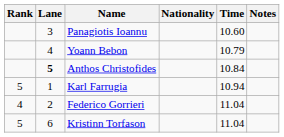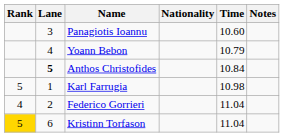 <table class="wikitable sortable" style="text-align:center; font-size:95%">
 <tr>
 <th>Rank</th>
 <th>Lane</th>
 <th>Name</th>
 <th>Nationality</th>
 <th>Time</th>
 <th>Notes</th>
 </tr>
 <tr>
 <td></td>
 <td>3</td>
 <td align=left><a href='#'>Panagiotis Ioannu</a></td>
 <td align=left></td>
 <td>10.60</td>
 <td></td>
 </tr>
 <tr>
 <td></td>
 <td>4</td>
 <td align=left><a href='#'>Yoann Bebon</a></td>
 <td align=left></td>
 <td>10.79</td>
 <td></td>
 </tr>
 <tr>
 <td></td>
 <td><strong>5</strong></td>
 <td align=left><a href='#'>Anthos Christofides</a></td>
 <td align=left></td>
 <td>10.84</td>
 <td></td>
 </tr>
 <tr>
 <td>5</td>
 <td>1</td>
 <td align=left><a href='#'>Karl Farrugia</a></td>
 <td align=left></td>
-<td>10.94</td>
+<td>10.98</td>
 <td></td>
 </tr>
 <tr>
 <td>4</td>
 <td>2</td>
 <td align=left><a href='#'>Federico Gorrieri</a></td>
 <td align=left></td>
 <td>11.04</td>
 <td></td>
 </tr>
 <tr>
-<td>5</td>
+<td style="background: gold;">5</td>
 <td>6</td>
 <td align=left><a href='#'>Kristinn Torfason</a></td>
 <td align=left></td>
 <td>11.04</td>
 <td></td>
 </tr>
 </table>
